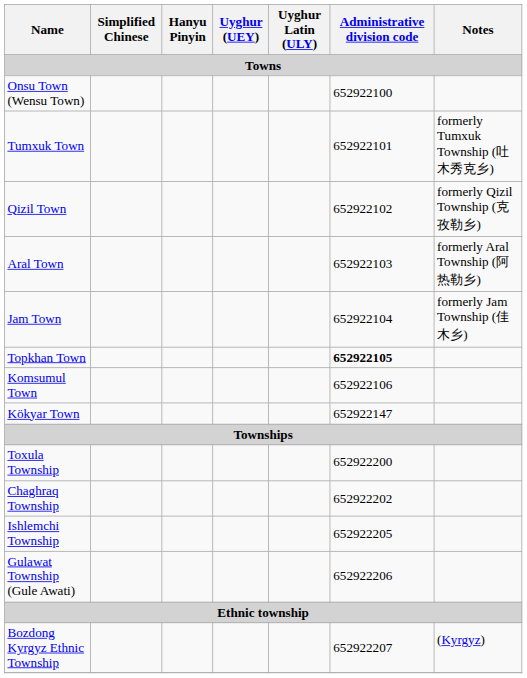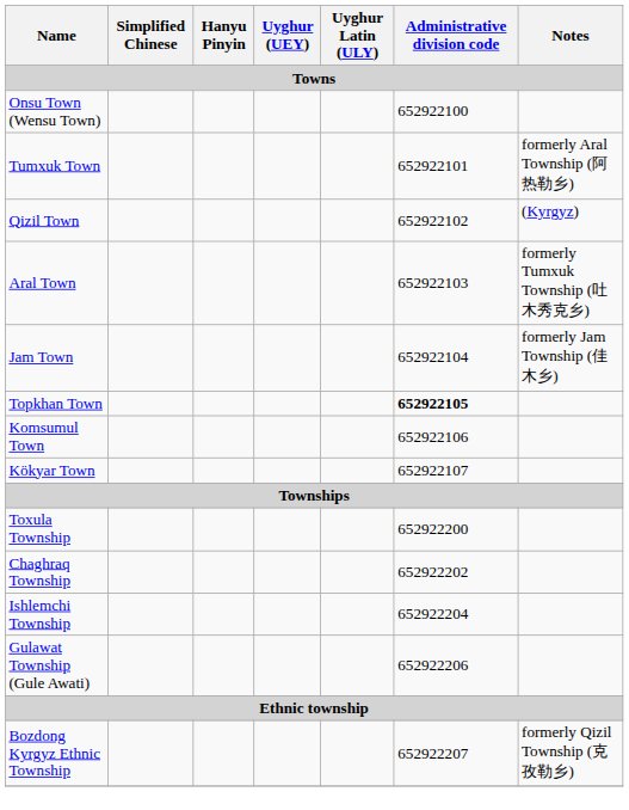 <table class="wikitable" align="center" style="width:50%; border="1">
 <tr>
 <th>Name</th>
 <th>Simplified Chinese</th>
 <th>Hanyu Pinyin</th>
 <th><a href='#'>Uyghur</a> (<a href='#'>UEY</a>)</th>
 <th>Uyghur Latin (<a href='#'>ULY</a>)</th>
 <th><a href='#'>Administrative division code</a></th>
 <th>Notes</th>
 </tr>
 <tr>
 <td colspan="8"  style="text-align:center; background:#d3d3d3;"><strong>Towns</strong></td>
 </tr>
 <tr --------->
 <td><a href='#'>Onsu Town</a><br>(Wensu Town)</td>
 <td></td>
 <td></td>
 <td></td>
 <td></td>
 <td>652922100</td>
 <td></td>
 </tr>
 <tr>
 <td><a href='#'>Tumxuk Town</a></td>
 <td></td>
 <td></td>
 <td></td>
 <td></td>
 <td>652922101</td>
-<td>formerly Tumxuk Township (吐木秀克乡)</td>
+<td>formerly Aral Township (阿热勒乡)</td>
 </tr>
 <tr>
 <td><a href='#'>Qizil Town</a></td>
 <td></td>
 <td></td>
 <td></td>
 <td></td>
 <td>652922102</td>
-<td>formerly Qizil Township (克孜勒乡)</td>
+<td>(<a href='#'>Kyrgyz</a>)<br><br></td>
 </tr>
 <tr>
 <td><a href='#'>Aral Town</a></td>
 <td></td>
 <td></td>
 <td></td>
 <td></td>
 <td>652922103</td>
-<td>formerly Aral Township (阿热勒乡)</td>
+<td>formerly Tumxuk Township (吐木秀克乡)</td>
 </tr>
 <tr>
 <td><a href='#'>Jam Town</a></td>
 <td></td>
 <td></td>
 <td></td>
 <td></td>
 <td>652922104</td>
 <td>formerly Jam Township (佳木乡)</td>
 </tr>
 <tr>
 <td><a href='#'>Topkhan Town</a></td>
 <td></td>
 <td></td>
 <td></td>
 <td></td>
 <td><strong>652922105</strong></td>
 <td></td>
 </tr>
 <tr>
 <td><a href='#'>Komsumul Town</a></td>
 <td></td>
 <td></td>
 <td></td>
 <td></td>
 <td>652922106</td>
 <td></td>
 </tr>
 <tr>
 <td><a href='#'>Kökyar Town</a></td>
 <td></td>
 <td></td>
 <td></td>
 <td></td>
-<td>652922147</td>
+<td>652922107</td>
 <td></td>
 </tr>
 <tr>
 <td colspan="8"  style="text-align:center; background:#d3d3d3;"><strong>Townships</strong></td>
 </tr>
 <tr --------->
 <td><a href='#'>Toxula Township</a></td>
 <td></td>
 <td></td>
 <td></td>
 <td></td>
 <td>652922200</td>
 <td></td>
 </tr>
 <tr>
 <td><a href='#'>Chaghraq Township</a></td>
 <td></td>
 <td></td>
 <td></td>
 <td></td>
 <td>652922202</td>
 <td></td>
 </tr>
 <tr>
 <td><a href='#'>Ishlemchi Township</a></td>
 <td></td>
 <td></td>
 <td></td>
 <td></td>
-<td>652922205</td>
+<td>652922204</td>
 <td></td>
 </tr>
 <tr>
 <td><a href='#'>Gulawat Township</a><br>(Gule Awati)</td>
 <td></td>
 <td></td>
 <td></td>
 <td></td>
 <td>652922206</td>
 <td></td>
 </tr>
 <tr>
 <td colspan="8"  style="text-align:center; background:#d3d3d3;"><strong>Ethnic township</strong></td>
 </tr>
 <tr --------->
 <td><a href='#'>Bozdong Kyrgyz Ethnic Township</a></td>
 <td></td>
 <td></td>
 <td></td>
 <td></td>
 <td>652922207</td>
-<td>(<a href='#'>Kyrgyz</a>)<br><br></td>
+<td>formerly Qizil Township (克孜勒乡)</td>
 </tr>
 <tr>
 </tr>
 </table>
